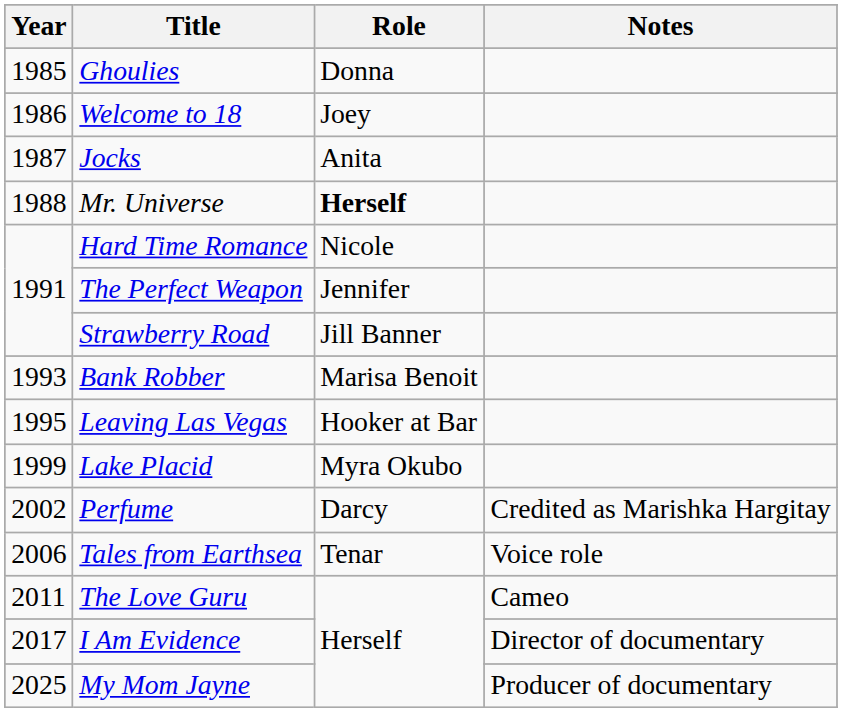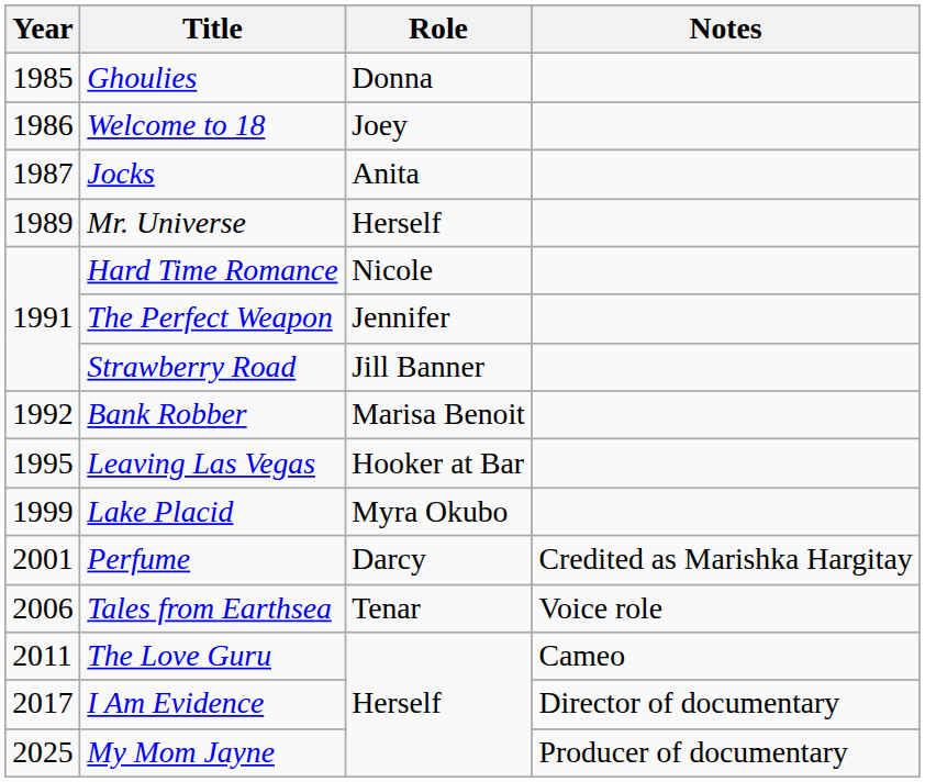 <table class="wikitable sortable">
 <tr>
 <th>Year</th>
 <th>Title</th>
 <th>Role</th>
 <th class="unsortable">Notes</th>
 </tr>
 <tr>
 <td>1985</td>
 <td><em><a href='#'>Ghoulies</a></em></td>
 <td>Donna</td>
 <td></td>
 </tr>
 <tr>
 <td>1986</td>
 <td><em><a href='#'>Welcome to 18</a></em></td>
 <td>Joey</td>
 <td></td>
 </tr>
 <tr>
 <td>1987</td>
 <td><em><a href='#'>Jocks</a></em></td>
 <td>Anita</td>
 <td></td>
 </tr>
 <tr>
-<td>1988</td>
+<td>1989</td>
 <td><em>Mr. Universe</em></td>
-<td><strong>Herself</strong></td>
+<td>Herself</td>
 <td></td>
 </tr>
 <tr>
 <td rowspan=3>1991</td>
 <td><em><a href='#'>Hard Time Romance</a></em></td>
 <td>Nicole</td>
 <td></td>
 </tr>
 <tr>
 <td><em><a href='#'>The Perfect Weapon</a></em></td>
 <td>Jennifer</td>
 <td></td>
 </tr>
 <tr>
 <td><em><a href='#'>Strawberry Road</a></em></td>
 <td>Jill Banner</td>
 <td></td>
 </tr>
 <tr>
-<td>1993</td>
+<td>1992</td>
 <td><em><a href='#'>Bank Robber</a></em></td>
 <td>Marisa Benoit</td>
 <td></td>
 </tr>
 <tr>
 <td>1995</td>
 <td><em><a href='#'>Leaving Las Vegas</a></em></td>
 <td>Hooker at Bar</td>
 <td></td>
 </tr>
 <tr>
 <td>1999</td>
 <td><em><a href='#'>Lake Placid</a></em></td>
 <td>Myra Okubo</td>
 <td></td>
 </tr>
 <tr>
-<td>2002</td>
+<td>2001</td>
 <td><em><a href='#'>Perfume</a></em></td>
 <td>Darcy</td>
 <td>Credited as Marishka Hargitay</td>
 </tr>
 <tr>
 <td>2006</td>
 <td><em><a href='#'>Tales from Earthsea</a></em></td>
 <td>Tenar</td>
 <td>Voice role</td>
 </tr>
 <tr>
 <td>2011</td>
 <td><em><a href='#'>The Love Guru</a></em></td>
 <td rowspan=3>Herself</td>
 <td>Cameo</td>
 </tr>
 <tr>
 <td>2017</td>
 <td><em><a href='#'>I Am Evidence</a></em></td>
 <td>Director of documentary</td>
 </tr>
 <tr>
 <td>2025</td>
 <td><em><a href='#'>My Mom Jayne</a></em></td>
 <td>Producer of documentary</td>
 </tr>
 </table>
